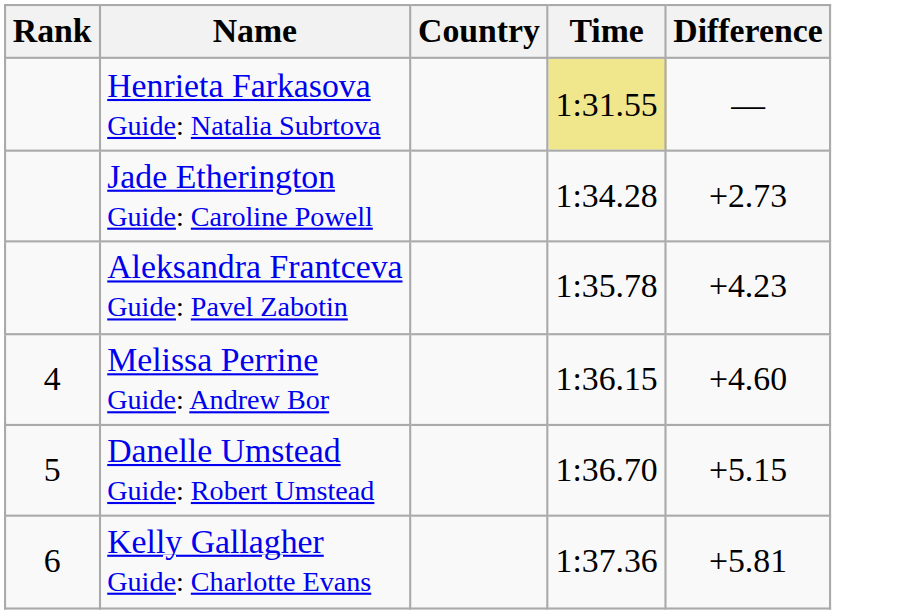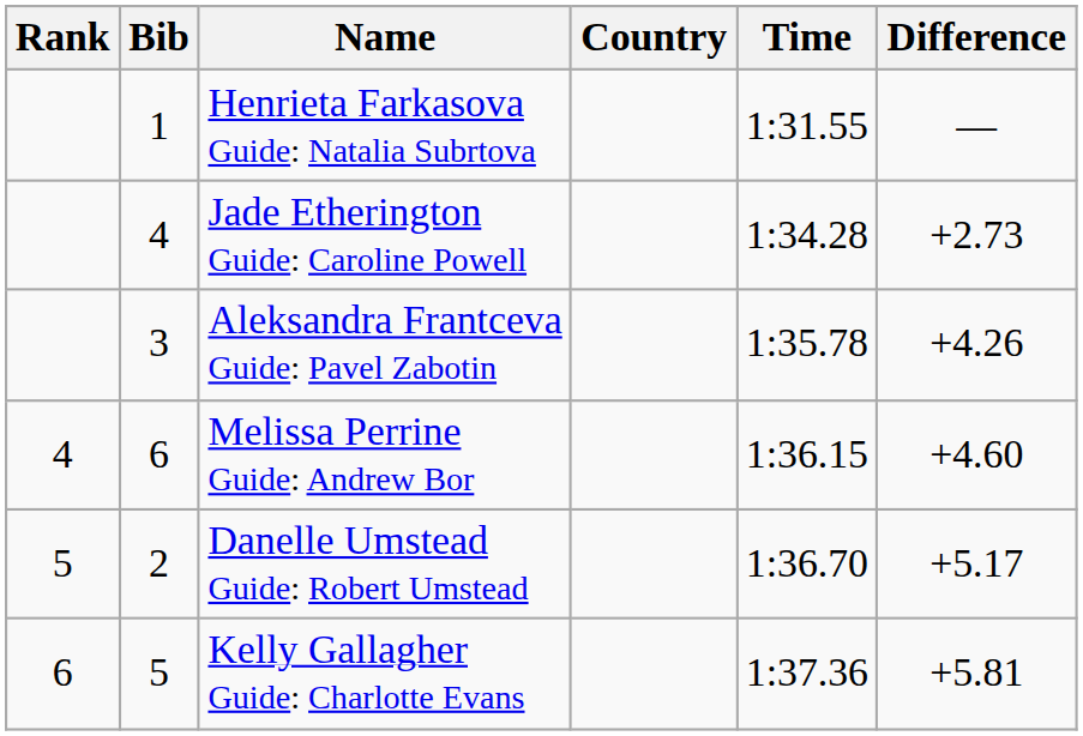 <table class="wikitable sortable" style="text-align:center">
 <tr>
 <th>Rank</th>
+<th>Bib</th>
 <th>Name</th>
 <th>Country</th>
 <th>Time</th>
 <th>Difference</th>
 </tr>
 <tr>
 <td></td>
+<td>1</td>
 <td align=left><a href='#'>Henrieta Farkasova</a><br><small><a href='#'>Guide</a>: <a href='#'>Natalia Subrtova</a></small></td>
 <td align=left></td>
-<td style="background: khaki;">1:31.55</td>
+<td>1:31.55</td>
 <td>—</td>
 </tr>
 <tr>
 <td></td>
+<td>4</td>
 <td align=left><a href='#'>Jade Etherington</a><br><small><a href='#'>Guide</a>: <a href='#'>Caroline Powell</a></small></td>
 <td align=left></td>
 <td>1:34.28</td>
 <td>+2.73</td>
 </tr>
 <tr>
 <td></td>
+<td>3</td>
 <td align=left><a href='#'>Aleksandra Frantceva</a><br><small><a href='#'>Guide</a>: <a href='#'>Pavel Zabotin</a></small></td>
 <td align=left></td>
 <td>1:35.78</td>
-<td>+4.23</td>
+<td>+4.26</td>
 </tr>
 <tr>
 <td>4</td>
+<td>6</td>
 <td align=left><a href='#'>Melissa Perrine</a><br><small><a href='#'>Guide</a>: <a href='#'>Andrew Bor</a> </small></td>
 <td align=left></td>
 <td>1:36.15</td>
 <td>+4.60</td>
 </tr>
 <tr>
 <td>5</td>
+<td>2</td>
 <td align=left><a href='#'>Danelle Umstead</a><br><small><a href='#'>Guide</a>: <a href='#'>Robert Umstead</a></small></td>
 <td align=left></td>
 <td>1:36.70</td>
-<td>+5.15</td>
+<td>+5.17</td>
 </tr>
 <tr>
 <td>6</td>
+<td>5</td>
 <td align=left><a href='#'>Kelly Gallagher</a><br><small><a href='#'>Guide</a>: <a href='#'>Charlotte Evans</a></small></td>
 <td align=left></td>
 <td>1:37.36</td>
 <td>+5.81</td>
 </tr>
 </table>
